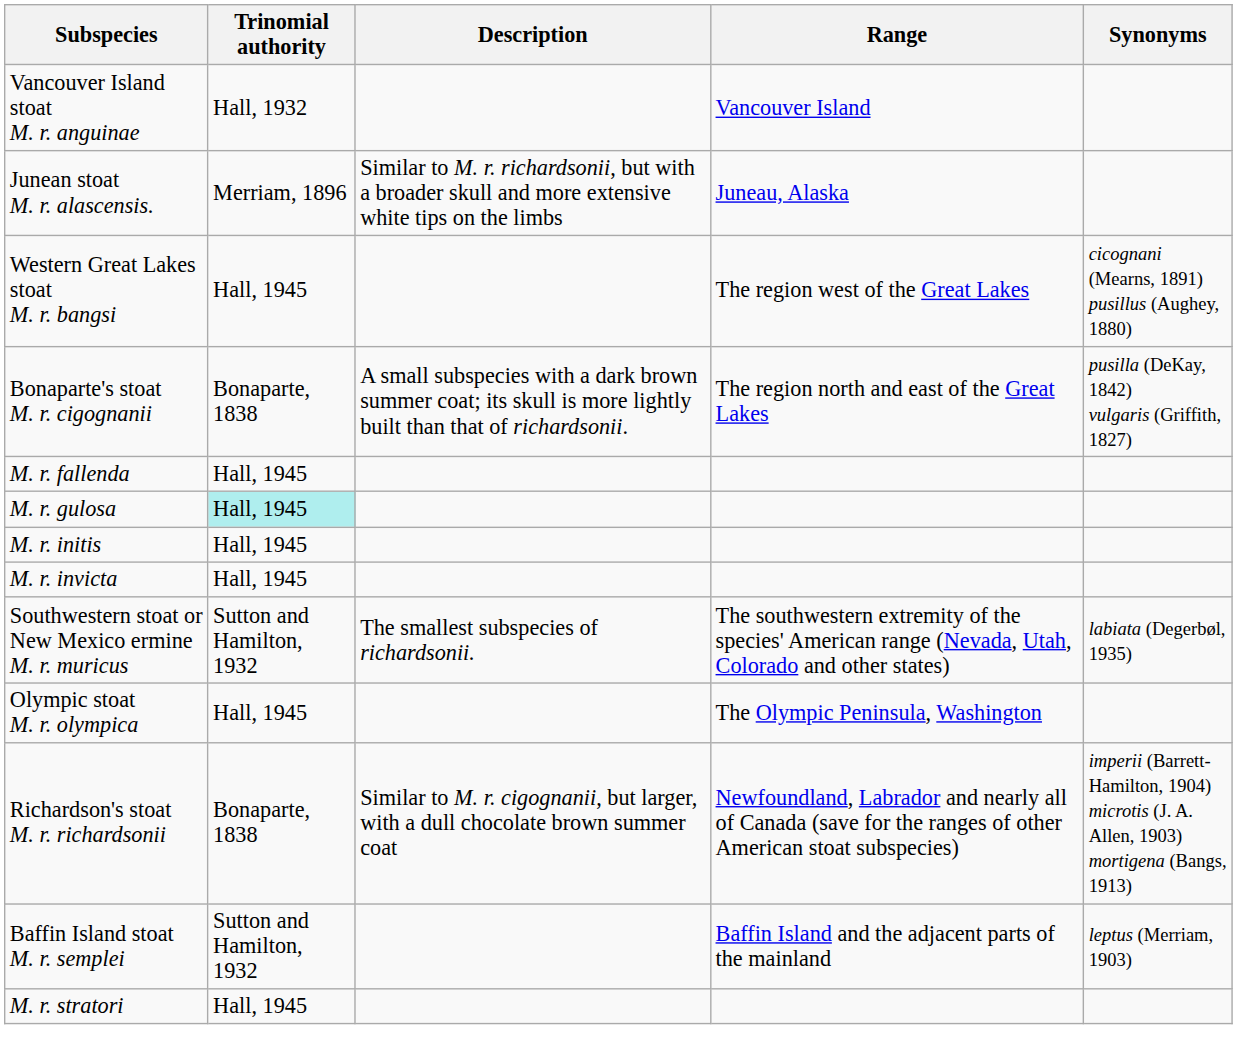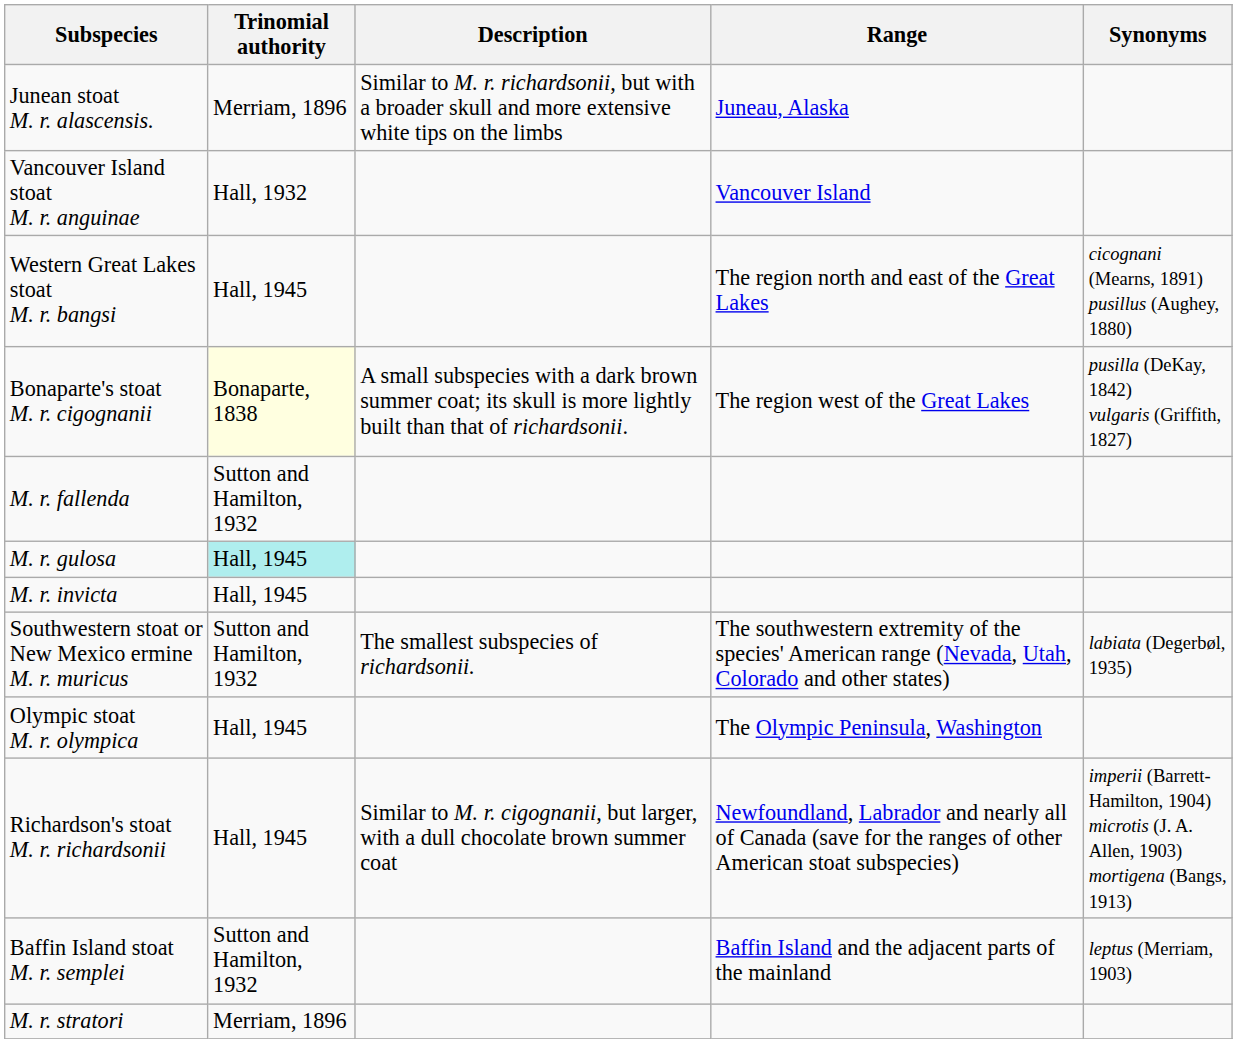 <table class="wikitable" style="width:100%;">
 <tr>
 <th>Subspecies</th>
 <th>Trinomial authority</th>
 <th>Description</th>
 <th>Range</th>
 <th>Synonyms</th>
 </tr>
 <tr>
+<td>Junean stoat<br><em>M. r. alascensis.</em></td>
+<td>Merriam, 1896</td>
+<td>Similar to <em>M. r. richardsonii</em>, but with a broader skull and more extensive white tips on the limbs</td>
+<td><a href='#'>Juneau, Alaska</a></td>
+<td></td>
+</tr>
+<tr>
 <td>Vancouver Island stoat<br><em>M. r. anguinae</em></td>
 <td>Hall, 1932</td>
 <td></td>
 <td><a href='#'>Vancouver Island</a></td>
 <td></td>
 </tr>
 <tr>
-<td>Junean stoat<br><em>M. r. alascensis.</em></td>
-<td>Merriam, 1896</td>
-<td>Similar to <em>M. r. richardsonii</em>, but with a broader skull and more extensive white tips on the limbs</td>
-<td><a href='#'>Juneau, Alaska</a></td>
-<td></td>
-</tr>
-<tr>
 <td>Western Great Lakes stoat<br><em>M. r. bangsi</em></td>
 <td>Hall, 1945</td>
 <td></td>
-<td>The region west of the <a href='#'>Great Lakes</a></td>
+<td>The region north and east of the <a href='#'>Great Lakes</a></td>
 <td><small><em>cicognani</em> (Mearns, 1891)</small><br><small><em>pusillus</em> (Aughey, 1880)</small></td>
 </tr>
 <tr>
 <td>Bonaparte's stoat<br><em>M. r. cigognanii</em><br></td>
-<td>Bonaparte, 1838</td>
+<td style="background: lightyellow;">Bonaparte, 1838</td>
 <td>A small subspecies with a dark brown summer coat; its skull is more lightly built than that of <em>richardsonii</em>.</td>
-<td>The region north and east of the <a href='#'>Great Lakes</a></td>
+<td>The region west of the <a href='#'>Great Lakes</a></td>
 <td><small><em>pusilla</em> (DeKay, 1842)</small><br><small><em>vulgaris</em> (Griffith, 1827)</small></td>
 </tr>
 <tr>
 <td><em>M. r. fallenda</em></td>
-<td>Hall, 1945</td>
+<td>Sutton and Hamilton, 1932</td>
 <td></td>
 <td></td>
 <td></td>
 </tr>
 <tr>
 <td><em>M. r. gulosa</em></td>
 <td style="background: paleturquoise;">Hall, 1945</td>
-<td></td>
-<td></td>
-<td></td>
-</tr>
-<tr>
-<td><em>M. r. initis</em></td>
-<td>Hall, 1945</td>
 <td></td>
 <td></td>
 <td></td>
 </tr>
 <tr>
 <td><em>M. r. invicta</em></td>
 <td>Hall, 1945</td>
 <td></td>
 <td></td>
 <td></td>
 </tr>
 <tr>
 <td>Southwestern stoat or New Mexico ermine<br><em>M. r. muricus</em></td>
 <td>Sutton and Hamilton, 1932</td>
 <td>The smallest subspecies of <em>richardsonii.</em></td>
 <td>The southwestern extremity of the species' American range (<a href='#'>Nevada</a>, <a href='#'>Utah</a>, <a href='#'>Colorado</a> and other states)</td>
 <td><small><em>labiata</em> (Degerbøl, 1935)</small></td>
 </tr>
 <tr>
 <td>Olympic stoat<br><em>M. r. olympica</em></td>
 <td>Hall, 1945</td>
 <td></td>
 <td>The <a href='#'>Olympic Peninsula</a>, <a href='#'>Washington</a></td>
 <td></td>
 </tr>
 <tr>
 <td>Richardson's stoat<br><em>M. r. richardsonii</em></td>
-<td>Bonaparte, 1838</td>
+<td>Hall, 1945</td>
 <td>Similar to <em>M. r. cigognanii</em>, but larger, with a dull chocolate brown summer coat</td>
 <td><a href='#'>Newfoundland</a>, <a href='#'>Labrador</a> and nearly all of Canada (save for the ranges of other American stoat subspecies)</td>
 <td><small><em>imperii</em> (Barrett-Hamilton, 1904)</small><br><small><em>microtis</em> (J. A. Allen, 1903)</small><br><small><em>mortigena</em> (Bangs, 1913)</small></td>
 </tr>
 <tr>
 <td>Baffin Island stoat<br><em>M. r. semplei</em></td>
 <td>Sutton and Hamilton, 1932</td>
 <td></td>
 <td><a href='#'>Baffin Island</a> and the adjacent parts of the mainland</td>
 <td><small><em>leptus</em> (Merriam, 1903)</small></td>
 </tr>
 <tr>
 <td><em>M. r. stratori</em></td>
-<td>Hall, 1945</td>
+<td>Merriam, 1896</td>
 <td></td>
 <td></td>
 <td></td>
 </tr>
 </table>
